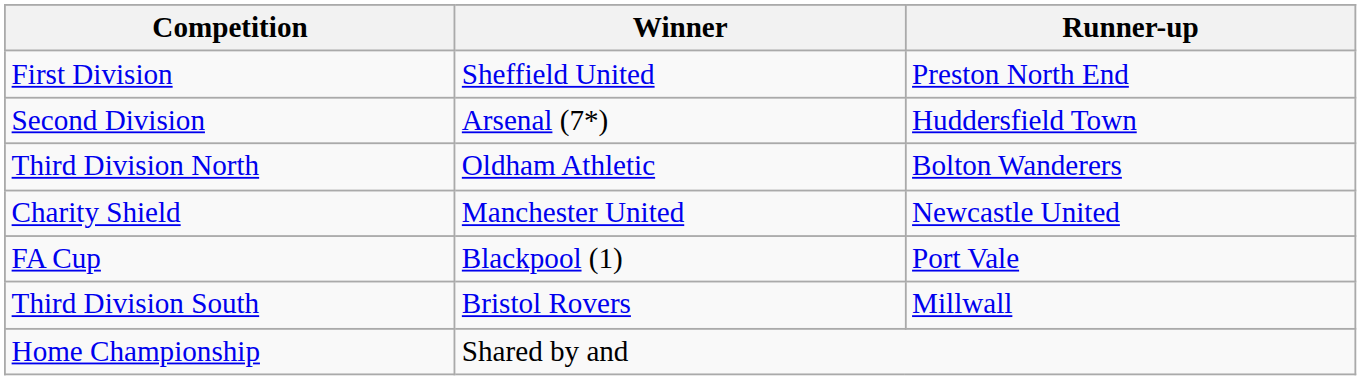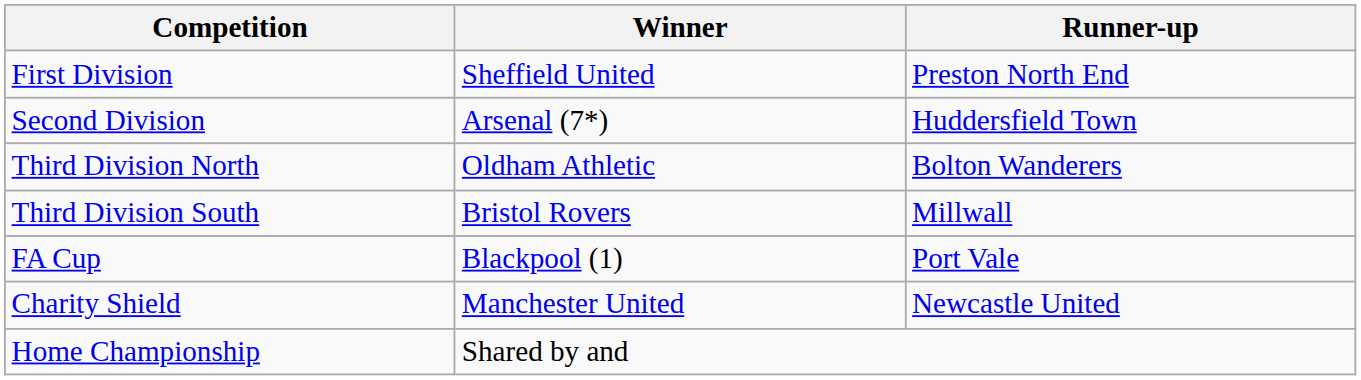 <table class="wikitable">
 <tr>
 <th style="width:15em">Competition</th>
 <th style="width:15em">Winner</th>
 <th style="width:15em">Runner-up</th>
 </tr>
 <tr>
 <td><a href='#'>First Division</a></td>
 <td><a href='#'>Sheffield United</a></td>
 <td><a href='#'>Preston North End</a></td>
 </tr>
 <tr>
 <td><a href='#'>Second Division</a></td>
 <td><a href='#'>Arsenal</a> (7*)</td>
 <td><a href='#'>Huddersfield Town</a></td>
 </tr>
 <tr>
 <td><a href='#'>Third Division North</a></td>
 <td><a href='#'>Oldham Athletic</a></td>
 <td><a href='#'>Bolton Wanderers</a></td>
 </tr>
 <tr>
-<td><a href='#'>Charity Shield</a></td>
-<td><a href='#'>Manchester United</a></td>
-<td><a href='#'>Newcastle United</a></td>
+<td><a href='#'>Third Division South</a></td>
+<td><a href='#'>Bristol Rovers</a></td>
+<td><a href='#'>Millwall</a></td>
 </tr>
 <tr>
 <td><a href='#'>FA Cup</a></td>
 <td><a href='#'>Blackpool</a> (1)</td>
 <td><a href='#'>Port Vale</a></td>
 </tr>
 <tr>
-<td><a href='#'>Third Division South</a></td>
-<td><a href='#'>Bristol Rovers</a></td>
-<td><a href='#'>Millwall</a></td>
+<td><a href='#'>Charity Shield</a></td>
+<td><a href='#'>Manchester United</a></td>
+<td><a href='#'>Newcastle United</a></td>
 </tr>
 <tr>
 <td><a href='#'>Home Championship</a></td>
 <td colspan=2>Shared by  and </td>
 </tr>
 </table>
